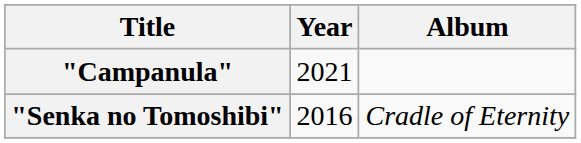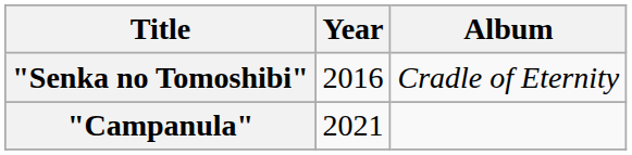 <table class="wikitable plainrowheaders" style="text-align:center;">
 <tr>
 <th scope="col">Title</th>
 <th scope="col">Year</th>
 <th scope="col">Album</th>
 </tr>
 <tr>
+<th scope="row">"Senka no Tomoshibi"</th>
+<td align="center">2016</td>
+<td scope="row"><em>Cradle of Eternity</em></td>
+</tr>
+<tr>
 <th scope="row">"Campanula"</th>
 <td align="center">2021</td>
 <td></td>
 </tr>
-<tr>
-<th scope="row">"Senka no Tomoshibi"</th>
-<td align="center">2016</td>
-<td scope="row"><em>Cradle of Eternity</em></td>
-</tr>
 </table>
